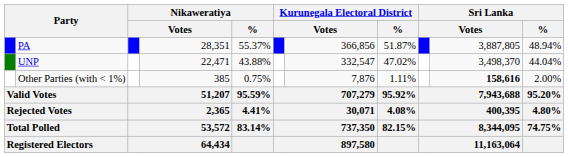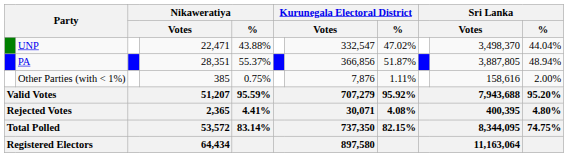 <table class="wikitable">
 <tr>
 <th colspan="2" width="144px"rowspan="2">Party</th>
 <th colspan="3" width="216px">Nikaweratiya</th>
 <th colspan="3" width="216px"><a href='#'>Kurunegala Electoral District</a></th>
 <th colspan="3" width="216px">Sri Lanka</th>
 </tr>
 <tr>
 <th colspan="2" width="144px">Votes</th>
 <th>%</th>
 <th colspan="2" width="144px">Votes</th>
 <th>%</th>
 <th colspan="2" width="144px">Votes</th>
 <th>%</th>
 </tr>
 <tr>
+<td style="background-color:green;" width="10px"></td>
+<td style="text-align:left;"><a href='#'>UNP</a></td>
+<td style="background-color:white;" width="10px"></td>
+<td style="text-align:right;">22,471</td>
+<td style="text-align:right;">43.88%</td>
+<td style="background-color:white;" width="10px"></td>
+<td style="text-align:right;">332,547</td>
+<td style="text-align:right;">47.02%</td>
+<td style="background-color:white;" width="10px"></td>
+<td style="text-align:right;">3,498,370</td>
+<td style="text-align:right;">44.04%</td>
+</tr>
+<tr>
 <td style="background-color:blue;" width="10px"></td>
 <td style="text-align:left;"><a href='#'>PA</a></td>
 <td style="background-color:blue;" width="10px"></td>
 <td style="text-align:right;">28,351</td>
 <td style="text-align:right;">55.37%</td>
 <td style="background-color:blue;" width="10px"></td>
 <td style="text-align:right;">366,856</td>
 <td style="text-align:right;">51.87%</td>
 <td style="background-color:blue;" width="10px"></td>
 <td style="text-align:right;">3,887,805</td>
 <td style="text-align:right;">48.94%</td>
 </tr>
 <tr>
-<td style="background-color:green;" width="10px"></td>
-<td style="text-align:left;"><a href='#'>UNP</a></td>
-<td style="background-color:white;" width="10px"></td>
-<td style="text-align:right;">22,471</td>
-<td style="text-align:right;">43.88%</td>
-<td style="background-color:white;" width="10px"></td>
-<td style="text-align:right;">332,547</td>
-<td style="text-align:right;">47.02%</td>
-<td style="background-color:white;" width="10px"></td>
-<td style="text-align:right;">3,498,370</td>
-<td style="text-align:right;">44.04%</td>
-</tr>
-<tr>
 <td style="background-color:white;" width="10px"></td>
 <td style="text-align:left;">Other Parties (with < 1%)</td>
 <td style="background-color:white;" width="10px"></td>
 <td style="text-align:right;">385</td>
 <td style="text-align:right;">0.75%</td>
 <td style="background-color:white;" width="10px"></td>
 <td style="text-align:right;">7,876</td>
 <td style="text-align:right;">1.11%</td>
 <td style="background-color:white;" width="10px"></td>
-<td style="text-align:right;"><strong>158,616</strong></td>
+<td style="text-align:right;">158,616</td>
 <td style="text-align:right;">2.00%</td>
 </tr>
 <tr>
 <th colspan="2" width="144px"style="text-align:left;">Valid Votes</th>
 <th style="text-align:right;"colspan="2" width="144px">51,207</th>
 <th style="text-align:right;">95.59%</th>
 <th style="text-align:right;"colspan="2" width="144px">707,279</th>
 <th style="text-align:right;">95.92%</th>
 <th style="text-align:right;"colspan="2" width="144px">7,943,688</th>
 <th style="text-align:right;">95.20%</th>
 </tr>
 <tr>
 <th colspan="2" width="144px"style="text-align:left;">Rejected Votes</th>
 <th style="text-align:right;"colspan="2" width="144px">2,365</th>
 <th style="text-align:right;">4.41%</th>
 <th style="text-align:right;"colspan="2" width="144px">30,071</th>
 <th style="text-align:right;">4.08%</th>
 <th style="text-align:right;"colspan="2" width="144px">400,395</th>
 <th style="text-align:right;">4.80%</th>
 </tr>
 <tr>
 <th colspan="2" width="144px"style="text-align:left;">Total Polled</th>
 <th style="text-align:right;"colspan="2" width="144px">53,572</th>
 <th style="text-align:right;">83.14%</th>
 <th style="text-align:right;"colspan="2" width="144px">737,350</th>
 <th style="text-align:right;">82.15%</th>
 <th style="text-align:right;"colspan="2" width="144px">8,344,095</th>
 <th style="text-align:right;">74.75%</th>
 </tr>
 <tr>
 <th colspan="2" width="144px"style="text-align:left;">Registered Electors</th>
 <th style="text-align:right;"colspan="2" width="144px">64,434</th>
 <th></th>
 <th style="text-align:right;"colspan="2" width="144px">897,580</th>
 <th></th>
 <th style="text-align:right;"colspan="2" width="144px">11,163,064</th>
 <th></th>
 </tr>
 </table>
